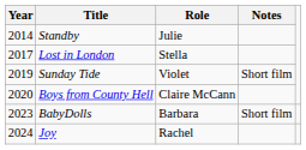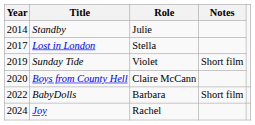 <table class="wikitable">
 <tr>
 <th>Year</th>
 <th>Title</th>
 <th>Role</th>
 <th>Notes</th>
 </tr>
 <tr>
 <td>2014</td>
 <td><em>Standby</em></td>
 <td>Julie</td>
 <td></td>
 </tr>
 <tr>
 <td>2017</td>
 <td><em><a href='#'>Lost in London</a></em></td>
 <td>Stella</td>
 <td></td>
 </tr>
 <tr>
 <td>2019</td>
 <td><em>Sunday Tide</em></td>
 <td>Violet</td>
 <td>Short film</td>
 </tr>
 <tr>
 <td>2020</td>
 <td><em><a href='#'>Boys from County Hell</a></em></td>
 <td>Claire McCann</td>
 <td></td>
 </tr>
 <tr>
-<td>2023</td>
+<td>2022</td>
 <td><em>BabyDolls</em></td>
 <td>Barbara</td>
 <td>Short film</td>
 <td></td>
 </tr>
 <tr>
 <td>2024</td>
 <td><em><a href='#'>Joy</a></em></td>
 <td>Rachel</td>
 <td></td>
 </tr>
 </table>
